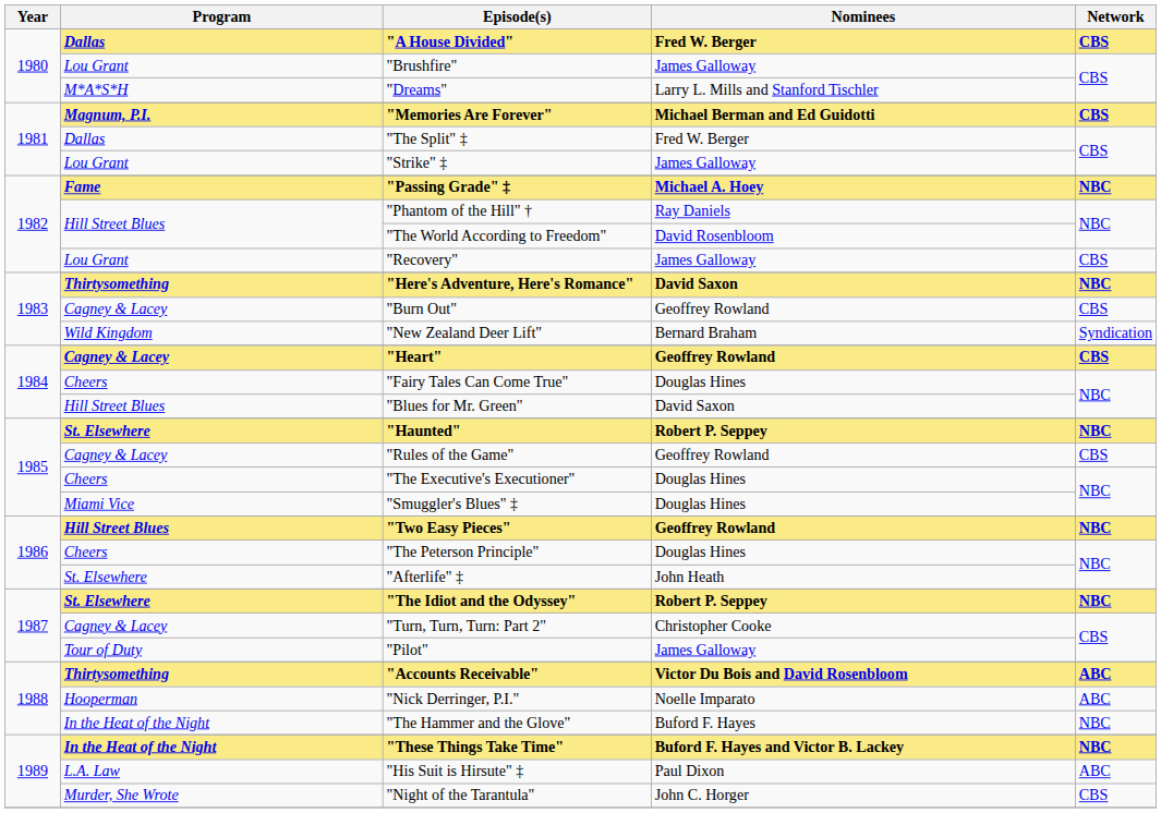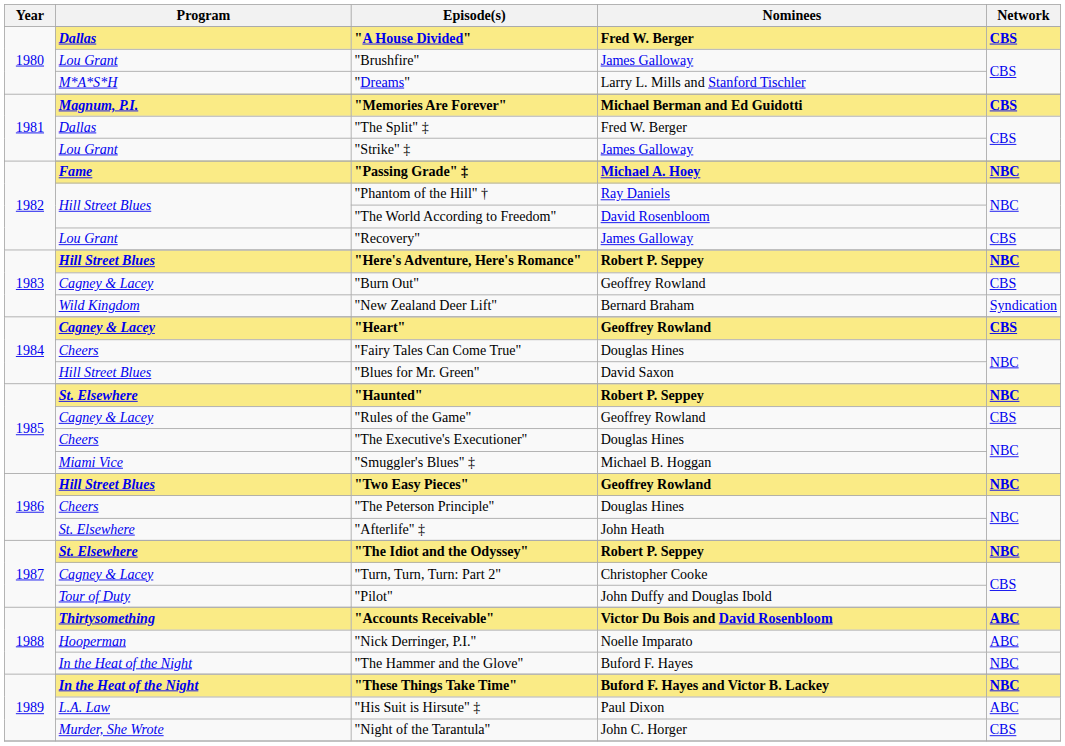 <table class="wikitable" style="width:95%">
 <tr bgcolor="#bebebe">
 <th width="5%">Year</th>
 <th width="30%">Program</th>
 <th width="25%">Episode(s)</th>
 <th width="40%">Nominees</th>
 <th width="10%">Network</th>
 </tr>
 <tr>
 <td rowspan=4 style="text-align:center"><a href='#'>1980</a><br></td>
 </tr>
 <tr style="background:#FAEB86">
 <td><strong><em><a href='#'>Dallas</a></em></strong></td>
 <td><strong>"<a href='#'>A House Divided</a>"</strong></td>
 <td><strong>Fred W. Berger</strong></td>
 <td><strong><a href='#'>CBS</a></strong></td>
 </tr>
 <tr>
 <td><em><a href='#'>Lou Grant</a></em></td>
 <td>"Brushfire"</td>
 <td><a href='#'>James Galloway</a></td>
 <td rowspan="2"><a href='#'>CBS</a></td>
 </tr>
 <tr>
 <td><em><a href='#'>M*A*S*H</a></em></td>
 <td>"<a href='#'>Dreams</a>"</td>
 <td>Larry L. Mills and <a href='#'>Stanford Tischler</a></td>
 </tr>
 <tr>
 <td rowspan=4 style="text-align:center"><a href='#'>1981</a><br></td>
 </tr>
 <tr style="background:#FAEB86">
 <td><strong><em><a href='#'>Magnum, P.I.</a></em></strong></td>
 <td><strong>"Memories Are Forever"</strong></td>
 <td><strong>Michael Berman and Ed Guidotti</strong></td>
 <td><strong><a href='#'>CBS</a></strong></td>
 </tr>
 <tr>
 <td><em><a href='#'>Dallas</a></em></td>
 <td>"The Split" ‡</td>
 <td>Fred W. Berger</td>
 <td rowspan="2"><a href='#'>CBS</a></td>
 </tr>
 <tr>
 <td><em><a href='#'>Lou Grant</a></em></td>
 <td>"Strike" ‡</td>
 <td><a href='#'>James Galloway</a></td>
 </tr>
 <tr>
 <td rowspan=5 style="text-align:center"><a href='#'>1982</a><br></td>
 </tr>
 <tr style="background:#FAEB86">
 <td><strong><em><a href='#'>Fame</a></em></strong></td>
 <td><strong>"Passing Grade" ‡</strong></td>
 <td><strong><a href='#'>Michael A. Hoey</a></strong></td>
 <td><strong><a href='#'>NBC</a></strong></td>
 </tr>
 <tr>
 <td rowspan="2"><em><a href='#'>Hill Street Blues</a></em></td>
 <td>"Phantom of the Hill" †</td>
 <td><a href='#'>Ray Daniels</a></td>
 <td rowspan="2"><a href='#'>NBC</a></td>
 </tr>
 <tr>
 <td>"The World According to Freedom"</td>
 <td><a href='#'>David Rosenbloom</a></td>
 </tr>
 <tr>
 <td><em><a href='#'>Lou Grant</a></em></td>
 <td>"Recovery"</td>
 <td><a href='#'>James Galloway</a></td>
 <td><a href='#'>CBS</a></td>
 </tr>
 <tr>
 <td rowspan=4 style="text-align:center"><a href='#'>1983</a><br></td>
 </tr>
 <tr style="background:#FAEB86">
-<td><strong><em><a href='#'>Thirtysomething</a></em></strong></td>
+<td><strong><em><a href='#'>Hill Street Blues</a></em></strong></td>
 <td><strong>"Here's Adventure, Here's Romance"</strong></td>
-<td><strong>David Saxon</strong></td>
+<td><strong>Robert P. Seppey</strong></td>
 <td><strong><a href='#'>NBC</a></strong></td>
 </tr>
 <tr>
 <td><em><a href='#'>Cagney & Lacey</a></em></td>
 <td>"Burn Out"</td>
 <td>Geoffrey Rowland</td>
 <td><a href='#'>CBS</a></td>
 </tr>
 <tr>
 <td><em><a href='#'>Wild Kingdom</a></em></td>
 <td>"New Zealand Deer Lift"</td>
 <td>Bernard Braham</td>
 <td><a href='#'>Syndication</a></td>
 </tr>
 <tr>
 <td rowspan=4 style="text-align:center"><a href='#'>1984</a><br></td>
 </tr>
 <tr style="background:#FAEB86">
 <td><strong><em><a href='#'>Cagney & Lacey</a></em></strong></td>
 <td><strong>"Heart"</strong></td>
 <td><strong>Geoffrey Rowland</strong></td>
 <td><strong><a href='#'>CBS</a></strong></td>
 </tr>
 <tr>
 <td><em><a href='#'>Cheers</a></em></td>
 <td>"Fairy Tales Can Come True"</td>
 <td>Douglas Hines</td>
 <td rowspan="2"><a href='#'>NBC</a></td>
 </tr>
 <tr>
 <td><em><a href='#'>Hill Street Blues</a></em></td>
 <td>"Blues for Mr. Green"</td>
 <td>David Saxon</td>
 </tr>
 <tr>
 <td rowspan=5 style="text-align:center"><a href='#'>1985</a><br></td>
 </tr>
 <tr style="background:#FAEB86">
 <td><strong><em><a href='#'>St. Elsewhere</a></em></strong></td>
 <td><strong>"Haunted"</strong></td>
 <td><strong>Robert P. Seppey</strong></td>
 <td><strong><a href='#'>NBC</a></strong></td>
 </tr>
 <tr>
 <td><em><a href='#'>Cagney & Lacey</a></em></td>
 <td>"Rules of the Game"</td>
 <td>Geoffrey Rowland</td>
 <td><a href='#'>CBS</a></td>
 </tr>
 <tr>
 <td><em><a href='#'>Cheers</a></em></td>
 <td>"The Executive's Executioner"</td>
 <td>Douglas Hines</td>
 <td rowspan="2"><a href='#'>NBC</a></td>
 </tr>
 <tr>
 <td><em><a href='#'>Miami Vice</a></em></td>
 <td>"Smuggler's Blues" ‡</td>
-<td>Douglas Hines</td>
+<td>Michael B. Hoggan</td>
 </tr>
 <tr>
 <td rowspan=4 style="text-align:center"><a href='#'>1986</a><br></td>
 </tr>
 <tr style="background:#FAEB86">
 <td><strong><em><a href='#'>Hill Street Blues</a></em></strong></td>
 <td><strong>"Two Easy Pieces"</strong></td>
 <td><strong>Geoffrey Rowland</strong></td>
 <td><strong><a href='#'>NBC</a></strong></td>
 </tr>
 <tr>
 <td><em><a href='#'>Cheers</a></em></td>
 <td>"The Peterson Principle"</td>
 <td>Douglas Hines</td>
 <td rowspan="2"><a href='#'>NBC</a></td>
 </tr>
 <tr>
 <td><em><a href='#'>St. Elsewhere</a></em></td>
 <td>"Afterlife" ‡</td>
 <td>John Heath</td>
 </tr>
 <tr>
 <td rowspan=4 style="text-align:center"><a href='#'>1987</a><br></td>
 </tr>
 <tr style="background:#FAEB86">
 <td><strong><em><a href='#'>St. Elsewhere</a></em></strong></td>
 <td><strong>"The Idiot and the Odyssey"</strong></td>
 <td><strong>Robert P. Seppey</strong></td>
 <td><strong><a href='#'>NBC</a></strong></td>
 </tr>
 <tr>
 <td><em><a href='#'>Cagney & Lacey</a></em></td>
 <td>"Turn, Turn, Turn: Part 2"</td>
 <td>Christopher Cooke</td>
 <td rowspan="2"><a href='#'>CBS</a></td>
 </tr>
 <tr>
 <td><em><a href='#'>Tour of Duty</a></em></td>
 <td>"Pilot"</td>
-<td><a href='#'>James Galloway</a></td>
+<td>John Duffy and Douglas Ibold</td>
 </tr>
 <tr>
 <td rowspan=4 style="text-align:center"><a href='#'>1988</a><br></td>
 </tr>
 <tr style="background:#FAEB86">
 <td><strong><em><a href='#'>Thirtysomething</a></em></strong></td>
 <td><strong>"Accounts Receivable"</strong></td>
 <td><strong>Victor Du Bois and <a href='#'>David Rosenbloom</a></strong></td>
 <td><strong><a href='#'>ABC</a></strong></td>
 </tr>
 <tr>
 <td><em><a href='#'>Hooperman</a></em></td>
 <td>"Nick Derringer, P.I."</td>
 <td>Noelle Imparato</td>
 <td><a href='#'>ABC</a></td>
 </tr>
 <tr>
 <td><em><a href='#'>In the Heat of the Night</a></em></td>
 <td>"The Hammer and the Glove"</td>
 <td>Buford F. Hayes</td>
 <td><a href='#'>NBC</a></td>
 </tr>
 <tr>
 <td rowspan=4 style="text-align:center"><a href='#'>1989</a><br></td>
 </tr>
 <tr style="background:#FAEB86">
 <td><strong><em><a href='#'>In the Heat of the Night</a></em></strong></td>
 <td><strong>"These Things Take Time"</strong></td>
 <td><strong>Buford F. Hayes and Victor B. Lackey</strong></td>
 <td><strong><a href='#'>NBC</a></strong></td>
 </tr>
 <tr>
 <td><em><a href='#'>L.A. Law</a></em></td>
 <td>"His Suit is Hirsute" ‡</td>
 <td>Paul Dixon</td>
 <td><a href='#'>ABC</a></td>
 </tr>
 <tr>
 <td><em><a href='#'>Murder, She Wrote</a></em></td>
 <td>"Night of the Tarantula"</td>
 <td>John C. Horger</td>
 <td><a href='#'>CBS</a></td>
 </tr>
 <tr>
 </tr>
 </table>
